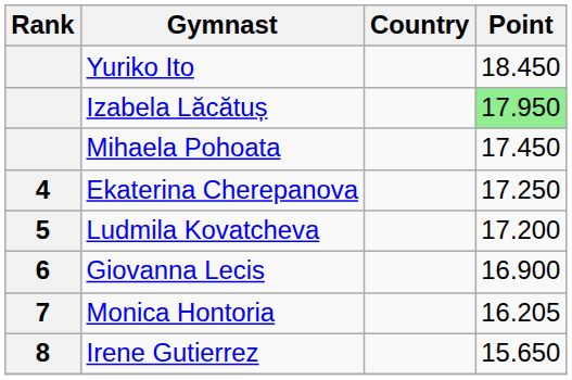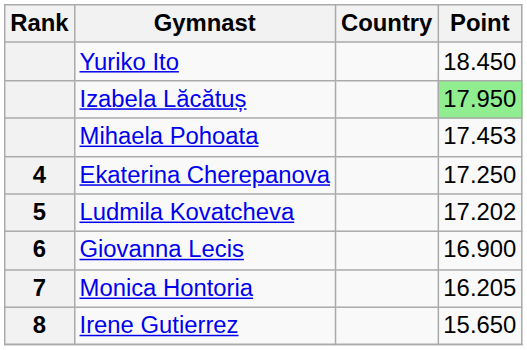 <table class="wikitable sortable">
 <tr>
 <th>Rank</th>
 <th>Gymnast</th>
 <th>Country</th>
 <th>Point</th>
 </tr>
 <tr>
 <th></th>
 <td><a href='#'>Yuriko Ito</a></td>
 <td></td>
 <td>18.450</td>
 </tr>
 <tr>
 <th></th>
 <td><a href='#'>Izabela Lăcătuș</a></td>
 <td></td>
 <td style="background: lightgreen;">17.950</td>
 </tr>
 <tr>
 <th></th>
 <td><a href='#'>Mihaela Pohoata</a></td>
 <td></td>
-<td>17.450</td>
+<td>17.453</td>
 </tr>
 <tr>
 <th>4</th>
 <td><a href='#'>Ekaterina Cherepanova</a></td>
 <td></td>
 <td>17.250</td>
 </tr>
 <tr>
 <th>5</th>
 <td><a href='#'>Ludmila Kovatcheva</a></td>
 <td></td>
-<td>17.200</td>
+<td>17.202</td>
 </tr>
 <tr>
 <th>6</th>
 <td><a href='#'>Giovanna Lecis</a></td>
 <td></td>
 <td>16.900</td>
 </tr>
 <tr>
 <th>7</th>
 <td><a href='#'>Monica Hontoria</a></td>
 <td></td>
 <td>16.205</td>
 </tr>
 <tr>
 <th>8</th>
 <td><a href='#'>Irene Gutierrez</a></td>
 <td></td>
 <td>15.650</td>
 </tr>
 <tr>
 </tr>
 </table>
